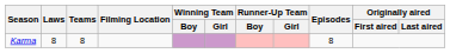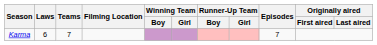 <table class="wikitable" style="margin: auto; text-align: center; font-size: 9pt; white-space:nowrap">
 <tr>
 <th rowspan="2">Season</th>
 <th rowspan="2">Laws</th>
 <th rowspan="2">Teams</th>
 <th rowspan="2">Filming Location</th>
 <th colspan="2">Winning Team</th>
 <th colspan="2">Runner-Up Team</th>
 <th rowspan="2">Episodes</th>
 <th colspan="2">Originally aired</th>
 </tr>
 <tr>
 <th>Boy</th>
 <th>Girl</th>
 <th>Boy</th>
 <th>Girl</th>
 <th>First aired</th>
 <th>Last aired</th>
 </tr>
 <tr>
 <td><em><a href='#'>Karma</a></em></td>
-<td>8</td>
-<td>8</td>
+<td>6</td>
+<td>7</td>
 <td></td>
 <td style="background:#c9c;"></td>
 <td style="background:#c9c;"></td>
 <td style="background:#FFBFBF"></td>
 <td style="background:#FFBFBF"></td>
-<td>8</td>
+<td>7</td>
 <td colspan=2></td>
 </tr>
 </table>
